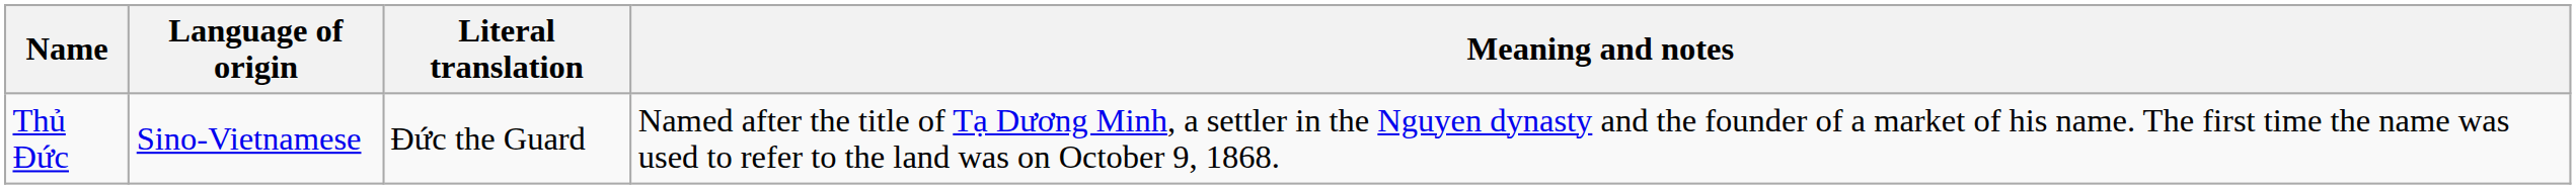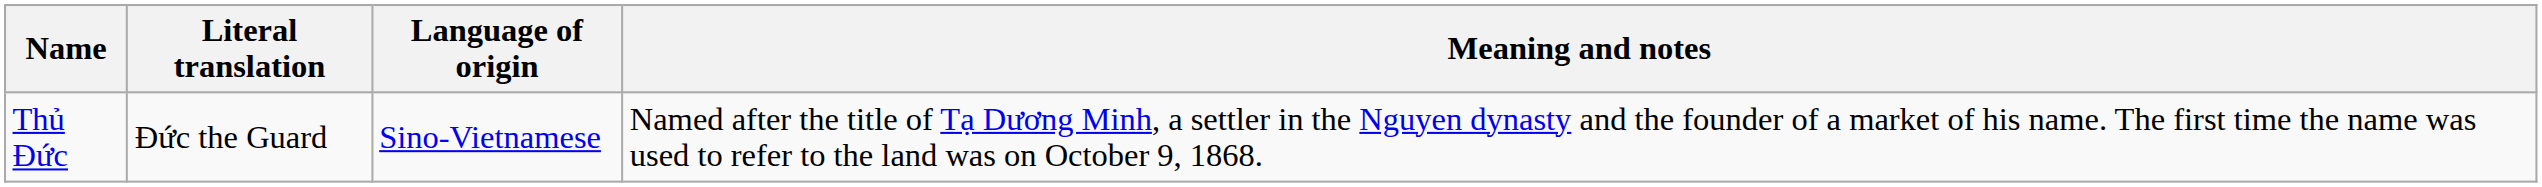 <table class="wikitable sortable">
 <tr>
 <th>Name</th>
+<th>Literal translation</th>
 <th>Language of origin</th>
-<th>Literal translation</th>
 <th>Meaning and notes</th>
 </tr>
 <tr>
 <td><a href='#'>Thủ Đức</a></td>
+<td>Đức the Guard</td>
 <td><a href='#'>Sino-Vietnamese</a></td>
-<td>Đức the Guard</td>
 <td>Named after the title of <a href='#'>Tạ Dương Minh</a>, a settler in the <a href='#'>Nguyen dynasty</a> and the founder of a market of his name. The first time the name was used to refer to the land was on October 9, 1868.</td>
 </tr>
 </table>
